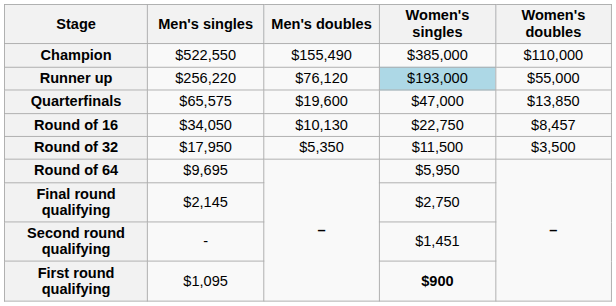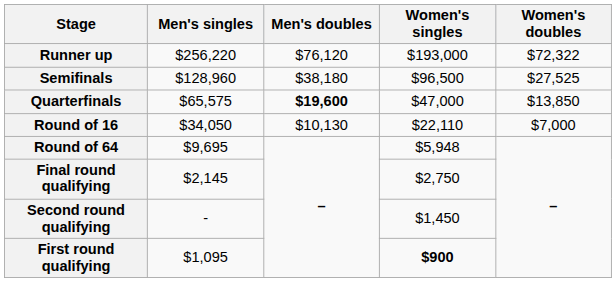 <table class="wikitable">
 <tr style="background:#d1e4fd;">
 <th style="width:150px;">Stage</th>
 <th style="width:120px;">Men's singles</th>
 <th style="width:120px;">Men's doubles</th>
 <th style="width:120px;">Women's singles</th>
 <th style="width:120px;">Women's doubles</th>
 </tr>
 <tr style="text-align:center;">
-<th>Champion</th>
-<td>$522,550</td>
-<td>$155,490</td>
-<td>$385,000</td>
-<td>$110,000</td>
-</tr>
-<tr style="text-align:center;">
 <th>Runner up</th>
 <td>$256,220</td>
 <td>$76,120</td>
-<td style="background: lightblue;">$193,000</td>
-<td>$55,000</td>
+<td>$193,000</td>
+<td>$72,322</td>
+</tr>
+<tr style="text-align:center;">
+<th>Semifinals</th>
+<td>$128,960</td>
+<td>$38,180</td>
+<td>$96,500</td>
+<td>$27,525</td>
 </tr>
 <tr style="text-align:center;">
 <th>Quarterfinals</th>
 <td>$65,575</td>
-<td>$19,600</td>
+<td><strong>$19,600</strong></td>
 <td>$47,000</td>
 <td>$13,850</td>
 </tr>
 <tr style="text-align:center;">
 <th>Round of 16</th>
 <td>$34,050</td>
 <td>$10,130</td>
-<td>$22,750</td>
-<td>$8,457</td>
-</tr>
-<tr style="text-align:center;">
-<th>Round of 32</th>
-<td>$17,950</td>
-<td>$5,350</td>
-<td>$11,500</td>
-<td>$3,500</td>
+<td>$22,110</td>
+<td>$7,000</td>
 </tr>
 <tr style="text-align:center;">
 <th>Round of 64</th>
 <td>$9,695</td>
 <td rowspan=4><strong>–</strong></td>
-<td>$5,950</td>
+<td>$5,948</td>
 <td rowspan=4><strong>–</strong></td>
 </tr>
 <tr style="text-align:center;">
 <th>Final round qualifying</th>
 <td>$2,145</td>
 <td>$2,750</td>
 </tr>
 <tr style="text-align:center;">
 <th>Second round qualifying</th>
 <td>-</td>
-<td>$1,451</td>
+<td>$1,450</td>
 </tr>
 <tr style="text-align:center;">
 <th>First round qualifying</th>
 <td>$1,095</td>
 <td><strong>$900</strong></td>
 </tr>
 </table>
